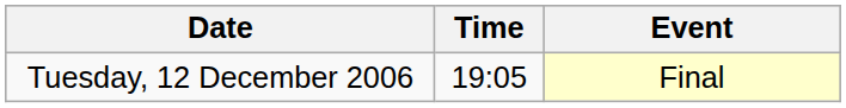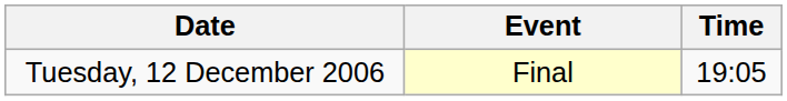 <table class = "wikitable" style="text-align:center;">
 <tr>
 <th width=220>Date</th>
+<th width=150>Event</th>
 <th width=50>Time</th>
-<th width=150>Event</th>
 </tr>
 <tr>
 <td>Tuesday, 12 December 2006</td>
+<td bgcolor=ffffcc>Final</td>
 <td>19:05</td>
-<td bgcolor=ffffcc>Final</td>
 </tr>
 </table>
